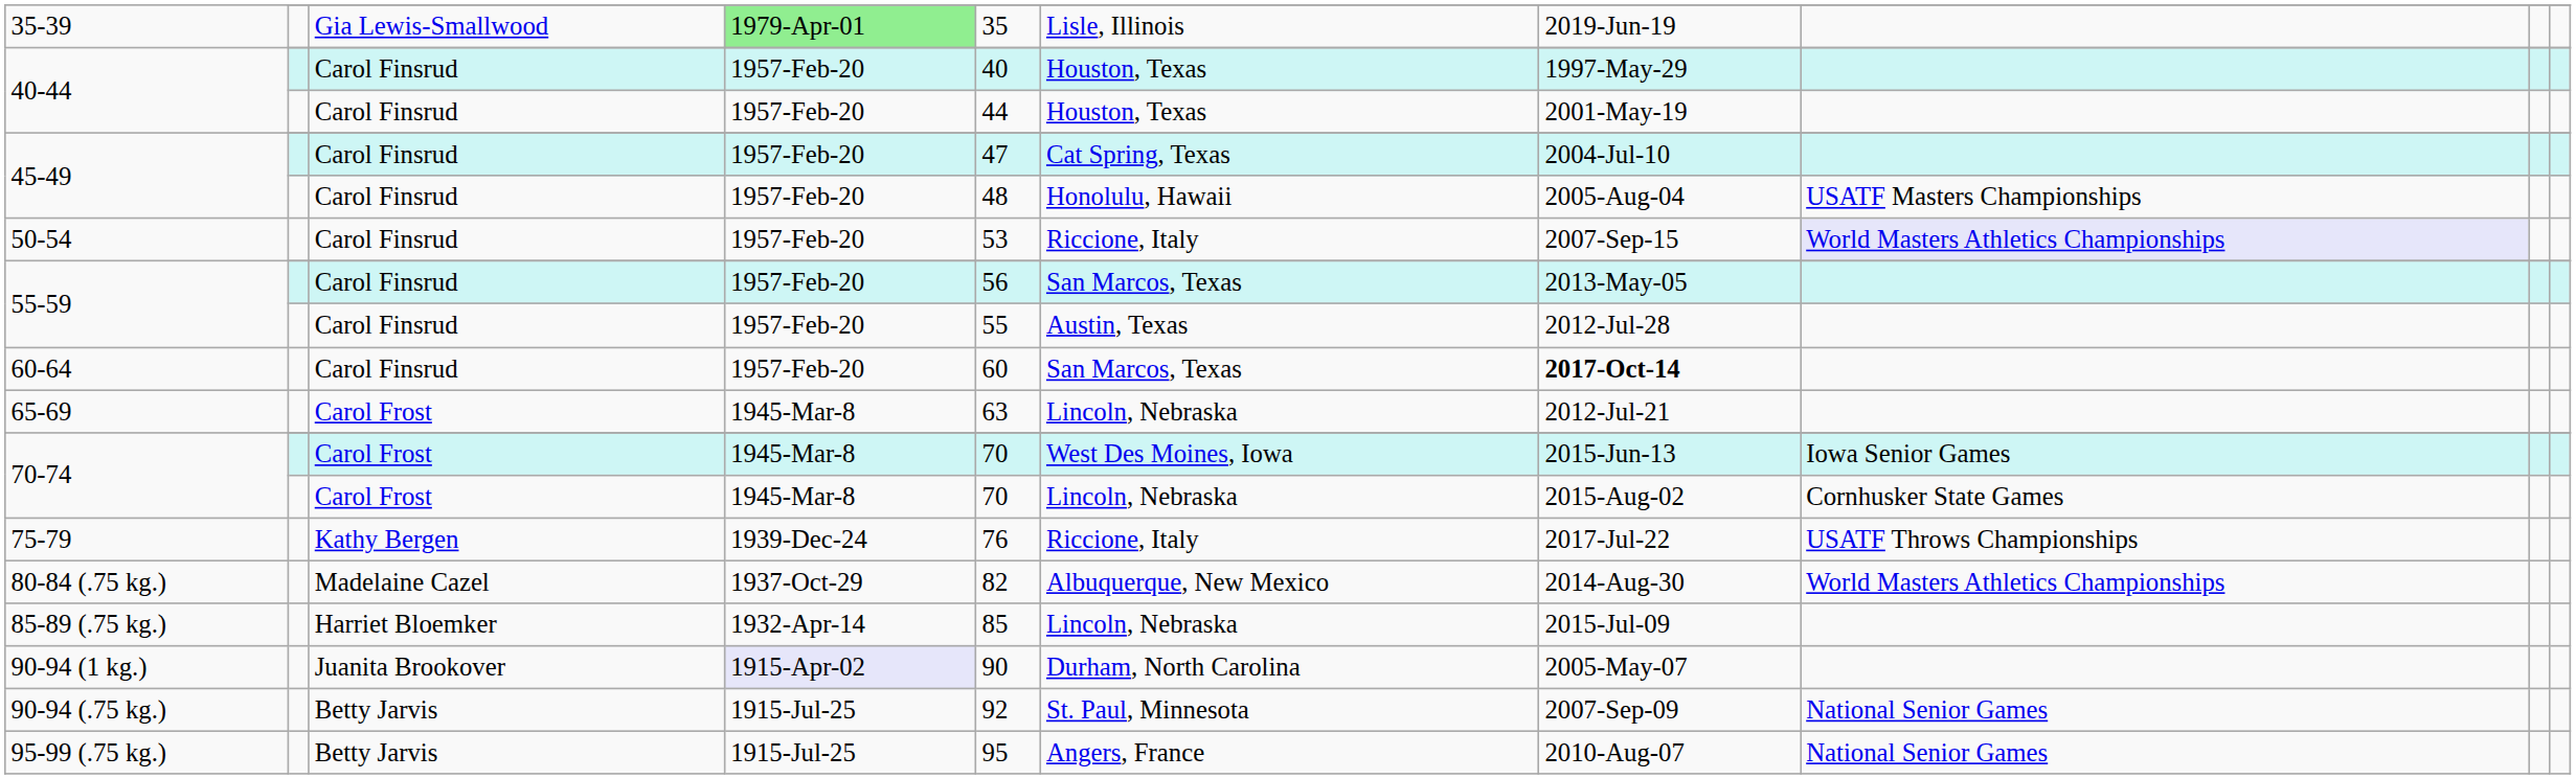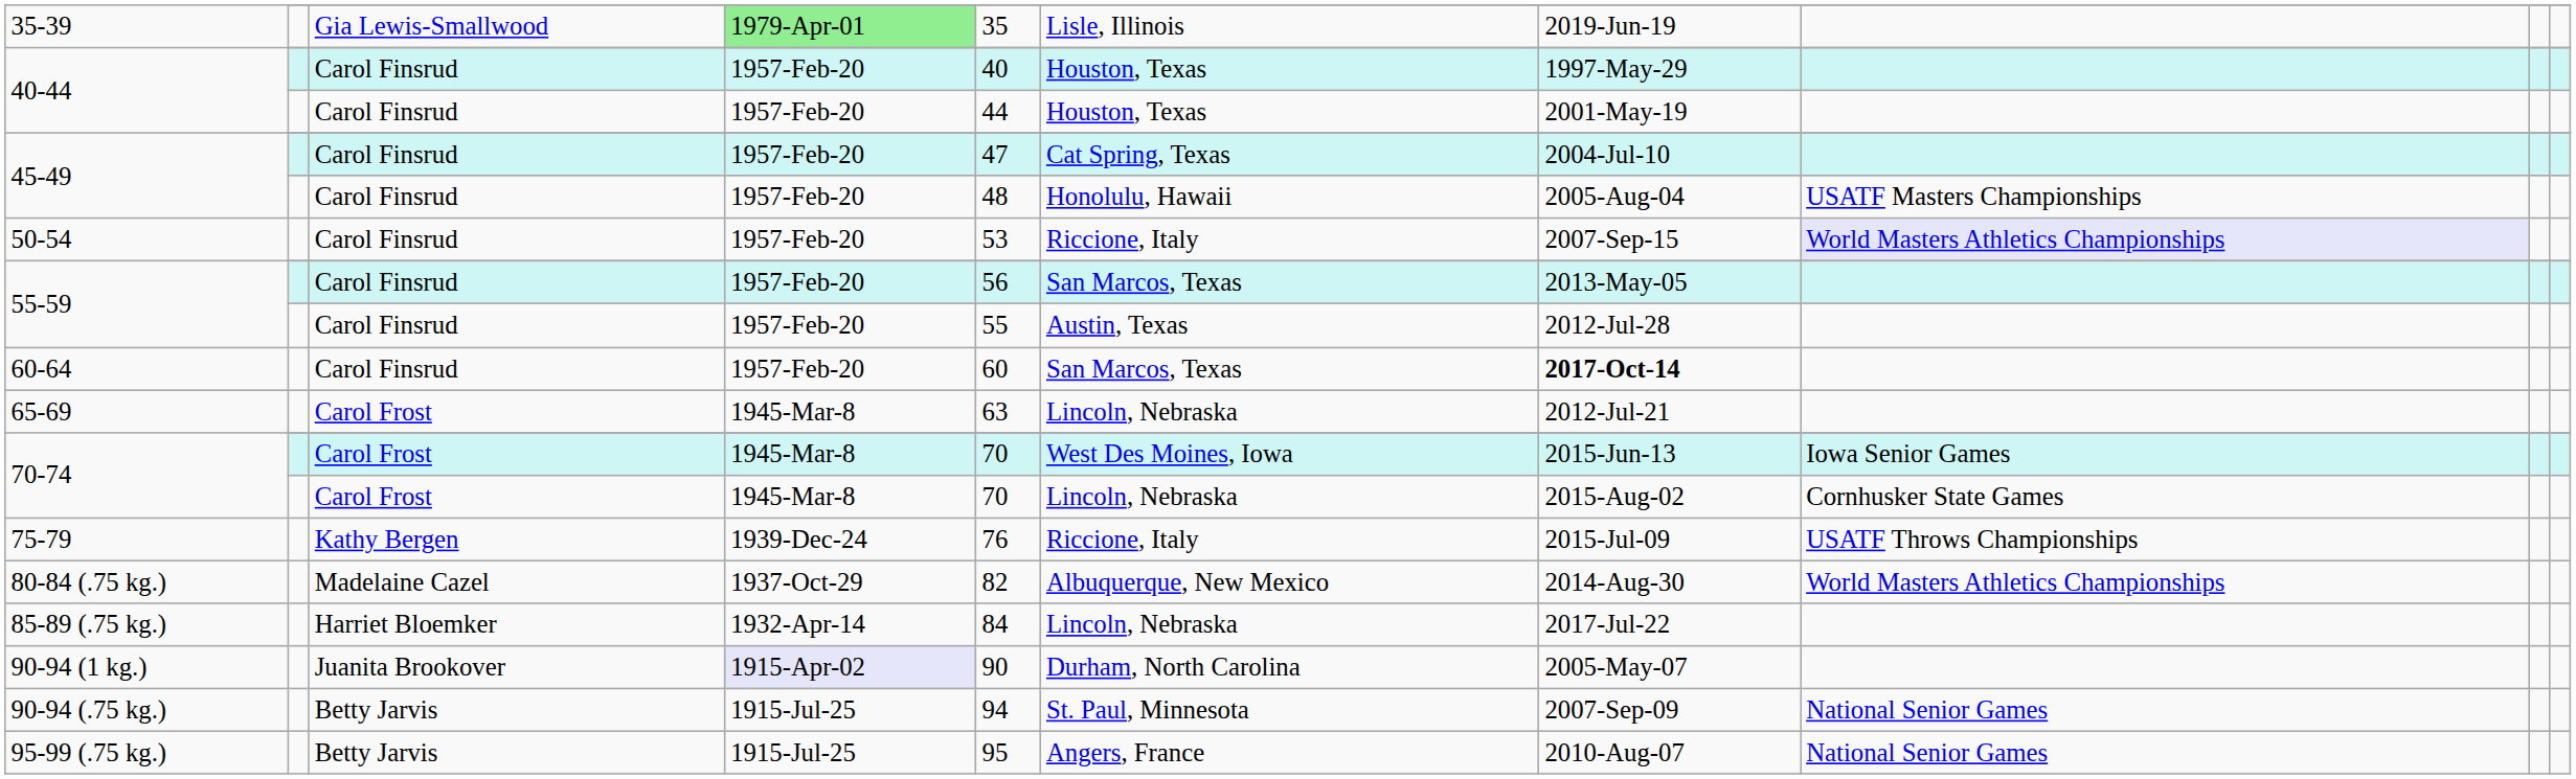 <table class="wikitable" style="font-size:95%; width: 95%">
 <tr>
 <td rowspan=2>35-39</td>
 </tr>
 <tr>
 <td></td>
 <td><a href='#'>Gia Lewis-Smallwood</a></td>
 <td style="background: lightgreen;">1979-Apr-01</td>
 <td>35</td>
 <td><a href='#'>Lisle</a>, Illinois</td>
 <td>2019-Jun-19</td>
 <td></td>
 <td></td>
 <td></td>
 </tr>
 <tr>
 <td rowspan=3>40-44</td>
 </tr>
 <tr style="background:#cef6f5;">
 <td></td>
 <td>Carol Finsrud</td>
 <td>1957-Feb-20</td>
 <td>40</td>
 <td><a href='#'>Houston</a>, Texas</td>
 <td>1997-May-29</td>
 <td></td>
 <td></td>
 <td></td>
 </tr>
 <tr>
 <td></td>
 <td>Carol Finsrud</td>
 <td>1957-Feb-20</td>
 <td>44</td>
 <td><a href='#'>Houston</a>, Texas</td>
 <td>2001-May-19</td>
 <td></td>
 <td></td>
 <td></td>
 </tr>
 <tr>
 <td rowspan=3>45-49</td>
 </tr>
 <tr style="background:#cef6f5;">
 <td></td>
 <td>Carol Finsrud</td>
 <td>1957-Feb-20</td>
 <td>47</td>
 <td><a href='#'>Cat Spring</a>, Texas</td>
 <td>2004-Jul-10</td>
 <td></td>
 <td></td>
 <td></td>
 </tr>
 <tr>
 <td></td>
 <td>Carol Finsrud</td>
 <td>1957-Feb-20</td>
 <td>48</td>
 <td><a href='#'>Honolulu</a>, Hawaii</td>
 <td>2005-Aug-04</td>
 <td><a href='#'>USATF</a> Masters Championships</td>
 <td></td>
 <td></td>
 </tr>
 <tr>
 <td>50-54</td>
 <td></td>
 <td>Carol Finsrud</td>
 <td>1957-Feb-20</td>
 <td>53</td>
 <td><a href='#'>Riccione</a>, Italy</td>
 <td>2007-Sep-15</td>
 <td style="background: lavender;"><a href='#'>World Masters Athletics Championships</a></td>
 <td></td>
 <td></td>
 </tr>
 <tr>
 <td rowspan=3>55-59</td>
 </tr>
 <tr style="background:#cef6f5;">
 <td></td>
 <td>Carol Finsrud</td>
 <td>1957-Feb-20</td>
 <td>56</td>
 <td><a href='#'>San Marcos</a>, Texas</td>
 <td>2013-May-05</td>
 <td></td>
 <td></td>
 <td></td>
 </tr>
 <tr>
 <td></td>
 <td>Carol Finsrud</td>
 <td>1957-Feb-20</td>
 <td>55</td>
 <td><a href='#'>Austin</a>, Texas</td>
 <td>2012-Jul-28</td>
 <td></td>
 <td></td>
 <td></td>
 </tr>
 <tr>
 <td>60-64</td>
 <td></td>
 <td>Carol Finsrud</td>
 <td>1957-Feb-20</td>
 <td>60</td>
 <td><a href='#'>San Marcos</a>, Texas</td>
 <td><strong>2017-Oct-14</strong></td>
 <td></td>
 <td></td>
 <td></td>
 </tr>
 <tr>
 <td>65-69</td>
 <td></td>
 <td><a href='#'>Carol Frost</a></td>
 <td>1945-Mar-8</td>
 <td>63</td>
 <td><a href='#'>Lincoln</a>, Nebraska</td>
 <td>2012-Jul-21</td>
 <td></td>
 <td></td>
 <td></td>
 </tr>
 <tr>
 <td rowspan=3>70-74</td>
 </tr>
 <tr style="background:#cef6f5;">
 <td></td>
 <td><a href='#'>Carol Frost</a></td>
 <td>1945-Mar-8</td>
 <td>70</td>
 <td><a href='#'>West Des Moines</a>, Iowa</td>
 <td>2015-Jun-13</td>
 <td>Iowa Senior Games</td>
 <td></td>
 <td></td>
 </tr>
 <tr>
 <td></td>
 <td><a href='#'>Carol Frost</a></td>
 <td>1945-Mar-8</td>
 <td>70</td>
 <td><a href='#'>Lincoln</a>, Nebraska</td>
 <td>2015-Aug-02</td>
 <td>Cornhusker State Games</td>
 <td></td>
 <td></td>
 </tr>
 <tr>
 <td>75-79</td>
 <td></td>
 <td><a href='#'>Kathy Bergen</a></td>
 <td>1939-Dec-24</td>
 <td>76</td>
 <td><a href='#'>Riccione</a>, Italy</td>
-<td>2017-Jul-22</td>
+<td>2015-Jul-09</td>
 <td><a href='#'>USATF</a> Throws Championships</td>
 <td></td>
 <td></td>
 </tr>
 <tr>
 <td>80-84 (.75 kg.)</td>
 <td></td>
 <td>Madelaine Cazel</td>
 <td>1937-Oct-29</td>
 <td>82</td>
 <td><a href='#'>Albuquerque</a>, New Mexico</td>
 <td>2014-Aug-30</td>
 <td><a href='#'>World Masters Athletics Championships</a></td>
 <td></td>
 <td></td>
 </tr>
 <tr>
 <td>85-89 (.75 kg.)</td>
 <td></td>
 <td>Harriet Bloemker</td>
 <td>1932-Apr-14</td>
-<td>85</td>
+<td>84</td>
 <td><a href='#'>Lincoln</a>, Nebraska</td>
-<td>2015-Jul-09</td>
+<td>2017-Jul-22</td>
 <td></td>
 <td></td>
 <td></td>
 </tr>
 <tr>
 <td>90-94 (1 kg.)</td>
 <td></td>
 <td>Juanita Brookover</td>
 <td style="background: lavender;">1915-Apr-02</td>
 <td>90</td>
 <td><a href='#'>Durham</a>, North Carolina</td>
 <td>2005-May-07</td>
 <td></td>
 <td></td>
 <td></td>
 </tr>
 <tr>
 <td>90-94 (.75 kg.)</td>
 <td></td>
 <td>Betty Jarvis</td>
 <td>1915-Jul-25</td>
-<td>92</td>
+<td>94</td>
 <td><a href='#'>St. Paul</a>, Minnesota</td>
 <td>2007-Sep-09</td>
 <td><a href='#'>National Senior Games</a></td>
 <td></td>
 <td></td>
 </tr>
 <tr>
 <td>95-99 (.75 kg.)</td>
 <td></td>
 <td>Betty Jarvis</td>
 <td>1915-Jul-25</td>
 <td>95</td>
 <td><a href='#'>Angers</a>, France</td>
 <td>2010-Aug-07</td>
 <td><a href='#'>National Senior Games</a></td>
 <td></td>
 <td></td>
 </tr>
 </table>
